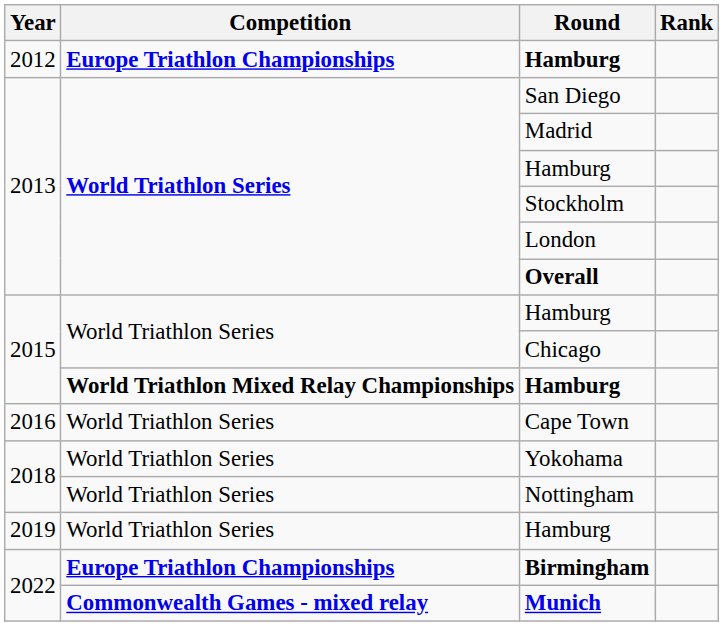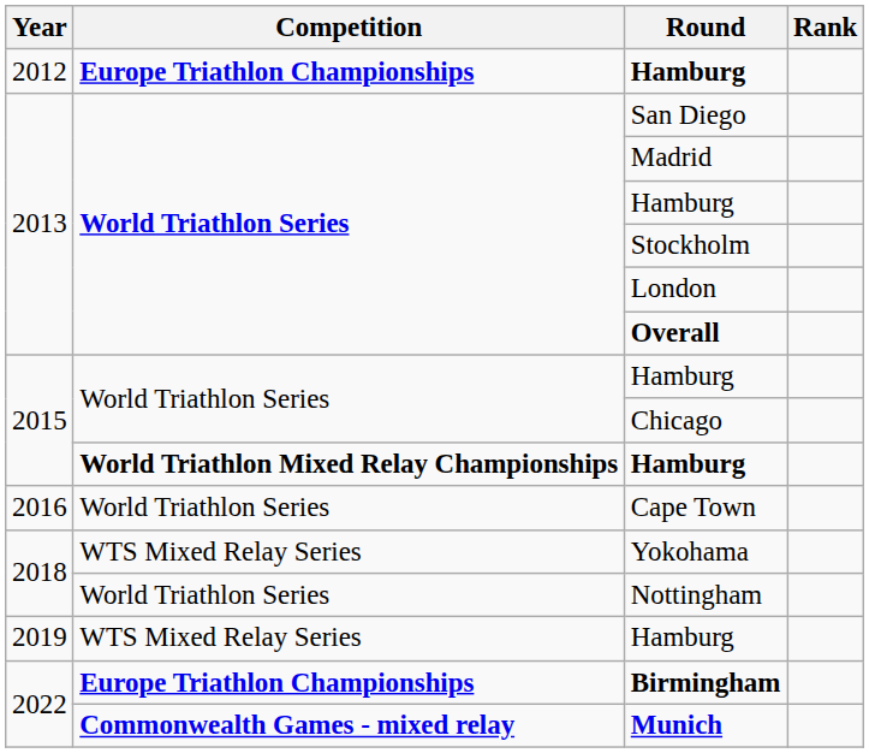 <table class="wikitable sortable">
 <tr>
 <th>Year</th>
 <th>Competition</th>
 <th>Round</th>
 <th>Rank</th>
 </tr>
 <tr>
 <td>2012</td>
 <td><strong><a href='#'>Europe Triathlon Championships</a></strong></td>
 <td><strong>Hamburg</strong></td>
 <td></td>
 </tr>
 <tr>
 <td rowspan="6">2013</td>
 <td rowspan="6"><a href='#'><strong>World Triathlon Series</strong></a></td>
 <td>San Diego</td>
 <td></td>
 </tr>
 <tr>
 <td>Madrid</td>
 <td></td>
 </tr>
 <tr>
 <td>Hamburg</td>
 <td></td>
 </tr>
 <tr>
 <td>Stockholm</td>
 <td></td>
 </tr>
 <tr>
 <td>London</td>
 <td></td>
 </tr>
 <tr>
 <td><strong>Overall</strong></td>
 <td><strong></strong></td>
 </tr>
 <tr>
 <td rowspan="3">2015</td>
 <td rowspan="2">World Triathlon Series</td>
 <td>Hamburg</td>
 <td></td>
 </tr>
 <tr>
 <td>Chicago</td>
 <td></td>
 </tr>
 <tr>
 <td><strong>World Triathlon Mixed Relay Championships</strong></td>
 <td><strong>Hamburg</strong></td>
 <td></td>
 </tr>
 <tr>
 <td>2016</td>
 <td>World Triathlon Series</td>
 <td>Cape Town</td>
 <td></td>
 </tr>
 <tr>
 <td rowspan="2">2018</td>
-<td>World Triathlon Series</td>
+<td>WTS Mixed Relay Series</td>
 <td>Yokohama</td>
 <td></td>
 </tr>
 <tr>
 <td>World Triathlon Series</td>
 <td>Nottingham</td>
 <td></td>
 </tr>
 <tr>
 <td>2019</td>
-<td>World Triathlon Series</td>
+<td>WTS Mixed Relay Series</td>
 <td>Hamburg</td>
 <td></td>
 </tr>
 <tr>
 <td rowspan="2">2022</td>
 <td><strong><a href='#'>Europe Triathlon Championships</a></strong></td>
 <td><strong>Birmingham</strong></td>
 <td></td>
 </tr>
 <tr>
 <td><a href='#'><strong>Commonwealth Games - mixed relay</strong></a></td>
 <td><a href='#'><strong>Munich</strong></a></td>
 <td></td>
 </tr>
 </table>
